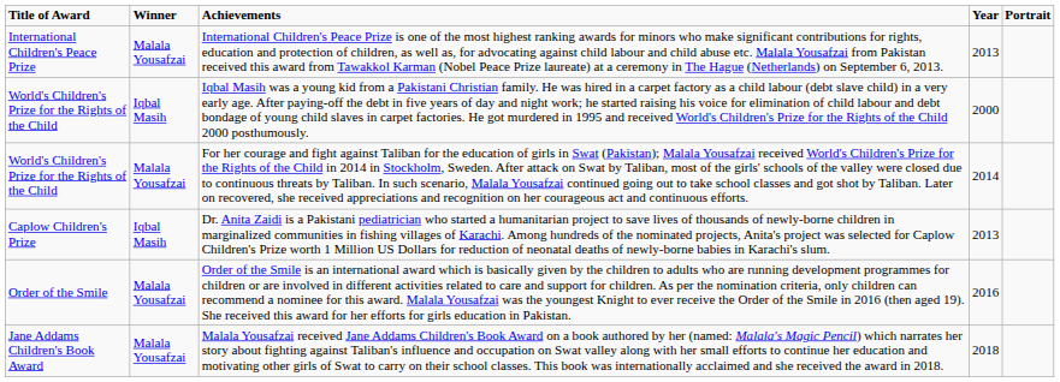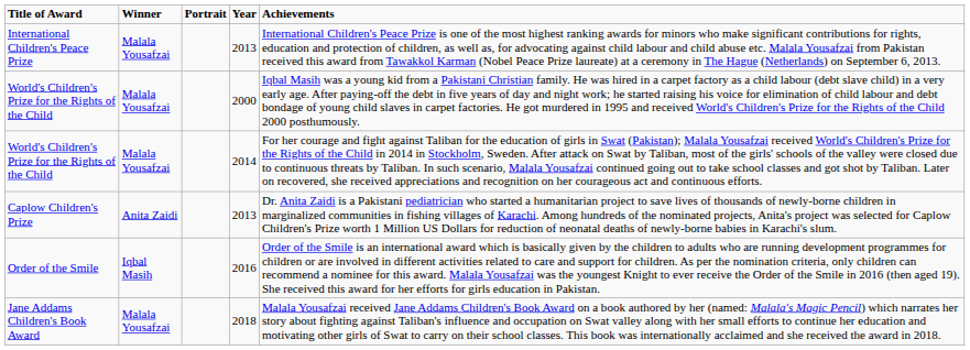 <table class='wikitable sortable' style="width:100%">
 <tr>
 <td><strong>Title of Award</strong></td>
 <td><strong>Winner</strong></td>
+<td><strong>Portrait</strong></td>
+<td><strong>Year</strong></td>
 <td><strong>Achievements</strong></td>
-<td><strong>Year</strong></td>
-<td><strong>Portrait</strong></td>
 </tr>
 <tr>
 <td><a href='#'>International Children's Peace Prize</a></td>
 <td><a href='#'>Malala Yousafzai</a></td>
+<td></td>
+<td>2013</td>
 <td><a href='#'>International Children's Peace Prize</a> is one of the most highest ranking awards for minors who make significant contributions for rights, education and protection of children, as well as, for advocating against child labour and child abuse etc. <a href='#'>Malala Yousafzai</a> from Pakistan received this award from <a href='#'>Tawakkol Karman</a> (Nobel Peace Prize laureate) at a ceremony in <a href='#'>The Hague</a> (<a href='#'>Netherlands</a>) on September 6, 2013.</td>
-<td>2013</td>
-<td></td>
-</tr>
-<tr>
-<td><a href='#'>World's Children's Prize for the Rights of the Child</a></td>
-<td><a href='#'>Iqbal Masih</a></td>
-<td><a href='#'>Iqbal Masih</a> was a young kid from a <a href='#'>Pakistani Christian</a> family. He was hired in a carpet factory as a child labour (debt slave child) in a very early age. After paying-off the debt in five years of day and night work; he started raising his voice for elimination of child labour and debt bondage of young child slaves in carpet factories. He got murdered in 1995 and received <a href='#'>World's Children's Prize for the Rights of the Child</a> 2000 posthumously.</td>
-<td>2000</td>
-<td><br></td>
 </tr>
 <tr>
 <td><a href='#'>World's Children's Prize for the Rights of the Child</a></td>
 <td><a href='#'>Malala Yousafzai</a></td>
+<td><br></td>
+<td>2000</td>
+<td><a href='#'>Iqbal Masih</a> was a young kid from a <a href='#'>Pakistani Christian</a> family. He was hired in a carpet factory as a child labour (debt slave child) in a very early age. After paying-off the debt in five years of day and night work; he started raising his voice for elimination of child labour and debt bondage of young child slaves in carpet factories. He got murdered in 1995 and received <a href='#'>World's Children's Prize for the Rights of the Child</a> 2000 posthumously.</td>
+</tr>
+<tr>
+<td><a href='#'>World's Children's Prize for the Rights of the Child</a></td>
+<td><a href='#'>Malala Yousafzai</a></td>
+<td></td>
+<td>2014</td>
 <td>For her courage and fight against Taliban for the education of girls in <a href='#'>Swat</a> (<a href='#'>Pakistan</a>); <a href='#'>Malala Yousafzai</a> received <a href='#'>World's Children's Prize for the Rights of the Child</a> in 2014 in <a href='#'>Stockholm</a>, Sweden. After attack on Swat by Taliban, most of the girls' schools of the valley were closed due to continuous threats by Taliban. In such scenario, <a href='#'>Malala Yousafzai</a> continued going out to take school classes and got shot by Taliban. Later on recovered, she received appreciations and recognition on her courageous act and continuous efforts.</td>
-<td>2014</td>
-<td></td>
 </tr>
 <tr>
 <td><a href='#'>Caplow Children's Prize</a></td>
-<td><a href='#'>Iqbal Masih</a></td>
+<td><a href='#'>Anita Zaidi</a></td>
+<td></td>
+<td>2013</td>
 <td>Dr. <a href='#'>Anita Zaidi</a> is a Pakistani <a href='#'>pediatrician</a> who started a humanitarian project to save lives of thousands of newly-borne children in marginalized communities in fishing villages of <a href='#'>Karachi</a>. Among hundreds of the nominated projects, Anita's project was selected for Caplow Children's Prize worth 1 Million US Dollars for reduction of neonatal deaths of newly-borne babies in Karachi's slum.</td>
-<td>2013</td>
-<td></td>
 </tr>
 <tr>
 <td><a href='#'>Order of the Smile</a></td>
-<td><a href='#'>Malala Yousafzai</a></td>
+<td><a href='#'>Iqbal Masih</a></td>
+<td></td>
+<td>2016</td>
 <td><a href='#'>Order of the Smile</a> is an international award which is basically given by the children to adults who are running development programmes for children or are involved in different activities related to care and support for children. As per the nomination criteria, only children can recommend a nominee for this award. <a href='#'>Malala Yousafzai</a> was the youngest Knight to ever receive the Order of the Smile in 2016 (then aged 19). She received this award for her efforts for girls education in Pakistan.</td>
-<td>2016</td>
-<td></td>
 </tr>
 <tr>
 <td><a href='#'>Jane Addams Children's Book Award</a></td>
 <td><a href='#'>Malala Yousafzai</a></td>
+<td></td>
+<td>2018</td>
 <td><a href='#'>Malala Yousafzai</a> received <a href='#'>Jane Addams Children's Book Award</a> on a book authored by her (named: <em><a href='#'>Malala's Magic Pencil</a></em>) which narrates her story about fighting against Taliban's influence and occupation on Swat valley along with her small efforts to continue her education and motivating other girls of Swat to carry on their school classes. This book was internationally acclaimed and she received the award in 2018.</td>
-<td>2018</td>
-<td></td>
 </tr>
 </table>
